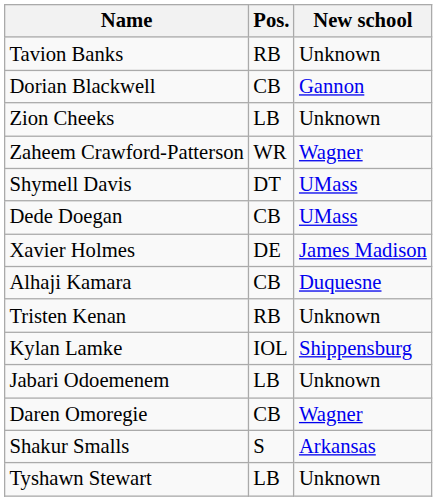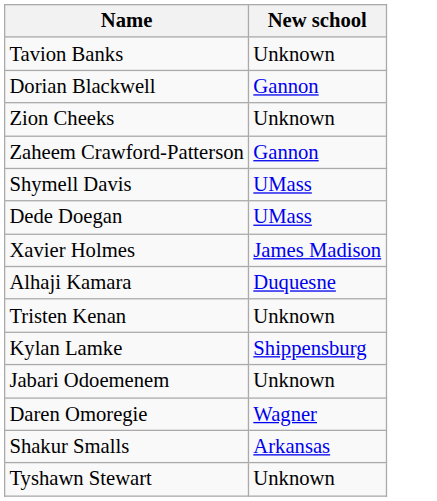 <table class="wikitable sortable">
 <tr>
 <th>Name</th>
-<th>Pos.</th>
 <th>New school</th>
 </tr>
 <tr>
 <td>Tavion Banks</td>
-<td>RB</td>
 <td>Unknown</td>
 </tr>
 <tr>
 <td>Dorian Blackwell</td>
-<td>CB</td>
 <td><a href='#'>Gannon</a></td>
 </tr>
 <tr>
 <td>Zion Cheeks</td>
-<td>LB</td>
 <td>Unknown</td>
 </tr>
 <tr>
 <td>Zaheem Crawford-Patterson</td>
-<td>WR</td>
-<td><a href='#'>Wagner</a></td>
+<td><a href='#'>Gannon</a></td>
 </tr>
 <tr>
 <td>Shymell Davis</td>
-<td>DT</td>
 <td><a href='#'>UMass</a></td>
 </tr>
 <tr>
 <td>Dede Doegan</td>
-<td>CB</td>
 <td><a href='#'>UMass</a></td>
 </tr>
 <tr>
 <td>Xavier Holmes</td>
-<td>DE</td>
 <td><a href='#'>James Madison</a></td>
 </tr>
 <tr>
 <td>Alhaji Kamara</td>
-<td>CB</td>
 <td><a href='#'>Duquesne</a></td>
 </tr>
 <tr>
 <td>Tristen Kenan</td>
-<td>RB</td>
 <td>Unknown</td>
 </tr>
 <tr>
 <td>Kylan Lamke</td>
-<td>IOL</td>
 <td><a href='#'>Shippensburg</a></td>
 </tr>
 <tr>
 <td>Jabari Odoemenem</td>
-<td>LB</td>
 <td>Unknown</td>
 </tr>
 <tr>
 <td>Daren Omoregie</td>
-<td>CB</td>
 <td><a href='#'>Wagner</a></td>
 </tr>
 <tr>
 <td>Shakur Smalls</td>
-<td>S</td>
 <td><a href='#'>Arkansas</a></td>
 </tr>
 <tr>
 <td>Tyshawn Stewart</td>
-<td>LB</td>
 <td>Unknown</td>
 </tr>
 </table>
